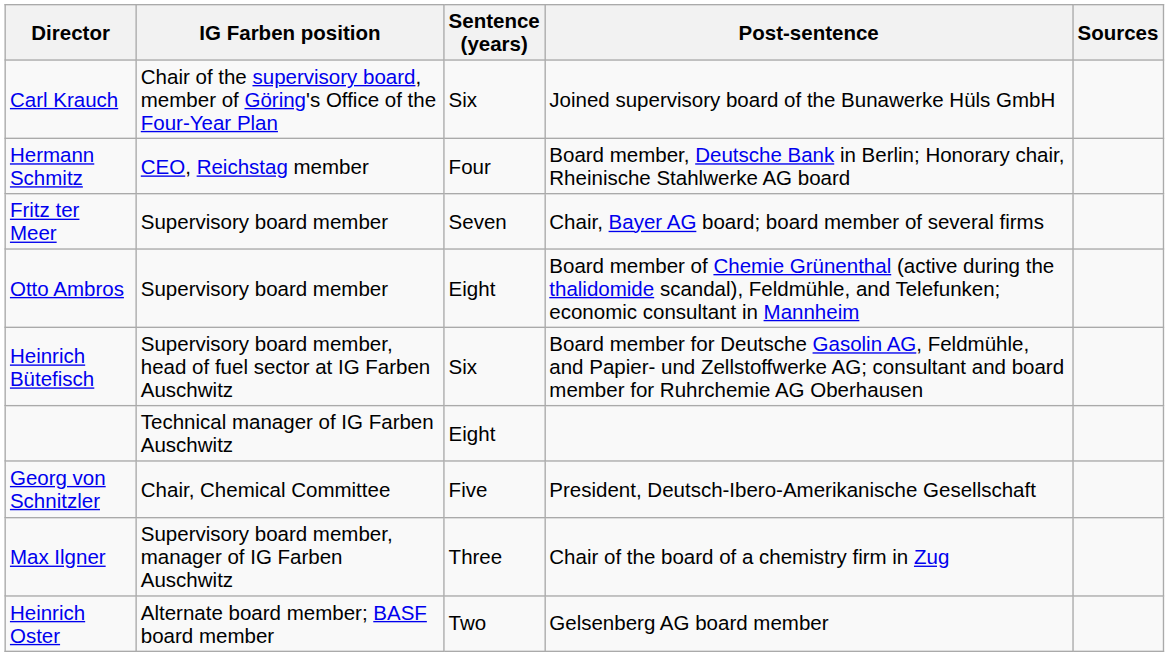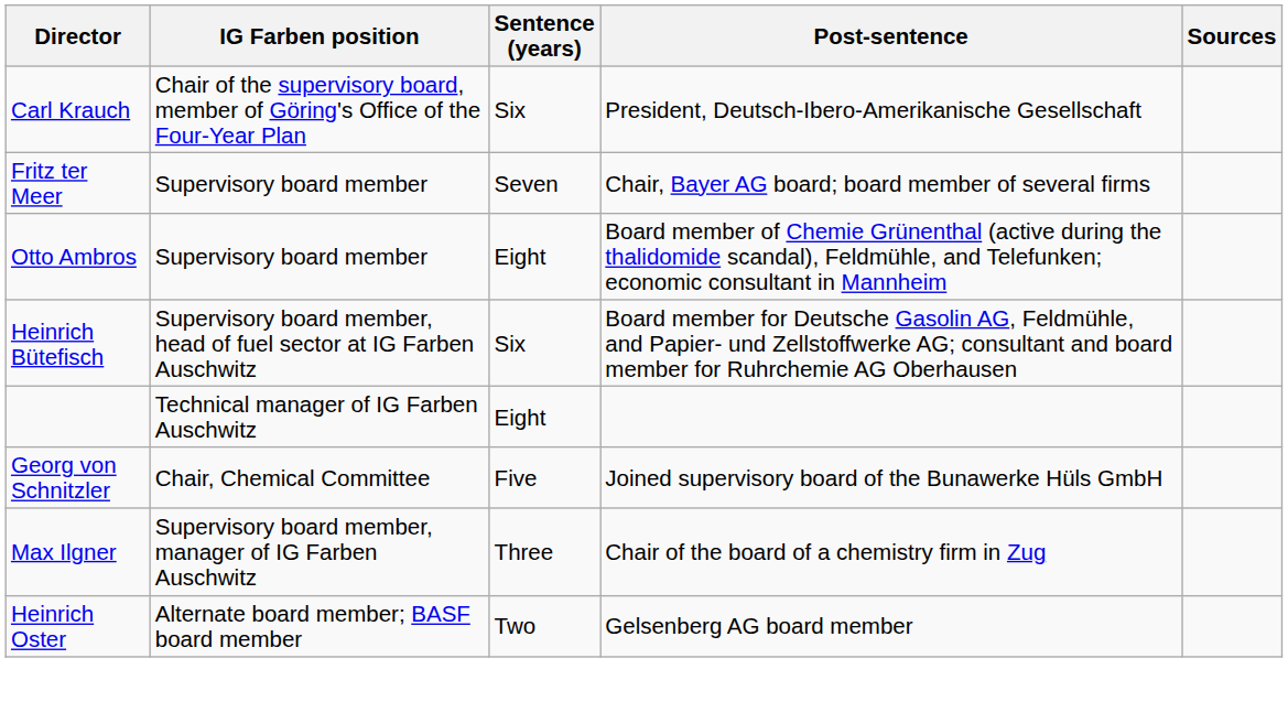 <table class="wikitable" style="font-size:95%; text-align:left; float:center; margin-left:10px;">
 <tr>
 <th>Director</th>
 <th>IG Farben position</th>
 <th>Sentence<br>(years)</th>
 <th>Post-sentence</th>
 <th>Sources</th>
 </tr>
 <tr>
 <td><a href='#'>Carl Krauch</a></td>
 <td>Chair of the <a href='#'>supervisory board</a>, member of <a href='#'>Göring</a>'s Office of the <a href='#'>Four-Year Plan</a></td>
 <td>Six</td>
-<td>Joined supervisory board of the Bunawerke Hüls GmbH</td>
-<td></td>
-</tr>
-<tr>
-<td><a href='#'>Hermann Schmitz</a></td>
-<td><a href='#'>CEO</a>, <a href='#'>Reichstag</a> member</td>
-<td>Four</td>
-<td>Board member, <a href='#'>Deutsche Bank</a> in Berlin; Honorary chair, Rheinische Stahlwerke AG board</td>
+<td>President, Deutsch-Ibero-Amerikanische Gesellschaft</td>
 <td></td>
 </tr>
 <tr>
 <td><a href='#'>Fritz ter Meer</a></td>
 <td>Supervisory board member</td>
 <td>Seven</td>
 <td>Chair, <a href='#'>Bayer AG</a> board; board member of several firms</td>
 <td></td>
 </tr>
 <tr>
 <td><a href='#'>Otto Ambros</a></td>
 <td>Supervisory board member</td>
 <td>Eight</td>
 <td>Board member of <a href='#'>Chemie Grünenthal</a> (active during the <a href='#'>thalidomide</a> scandal), Feldmühle, and Telefunken; economic consultant in <a href='#'>Mannheim</a></td>
 <td></td>
 </tr>
 <tr>
 <td><a href='#'>Heinrich Bütefisch</a></td>
 <td>Supervisory board member, head of fuel sector at IG Farben Auschwitz</td>
 <td>Six</td>
 <td>Board member for Deutsche <a href='#'>Gasolin AG</a>, Feldmühle, and Papier- und Zellstoffwerke AG; consultant and board member for Ruhrchemie AG Oberhausen</td>
 <td></td>
 </tr>
 <tr>
 <td></td>
 <td>Technical manager of IG Farben Auschwitz</td>
 <td>Eight</td>
 <td></td>
 <td></td>
 </tr>
 <tr>
 <td><a href='#'>Georg von Schnitzler</a></td>
 <td>Chair, Chemical Committee</td>
 <td>Five</td>
-<td>President, Deutsch-Ibero-Amerikanische Gesellschaft</td>
+<td>Joined supervisory board of the Bunawerke Hüls GmbH</td>
 <td></td>
 </tr>
 <tr>
 <td><a href='#'>Max Ilgner</a></td>
 <td>Supervisory board member, manager of IG Farben Auschwitz</td>
 <td>Three</td>
 <td>Chair of the board of a chemistry firm in <a href='#'>Zug</a></td>
 <td></td>
 </tr>
 <tr>
 <td><a href='#'>Heinrich Oster</a></td>
 <td>Alternate board member; <a href='#'>BASF</a> board member</td>
 <td>Two</td>
 <td>Gelsenberg AG board member</td>
 <td></td>
 </tr>
 </table>
